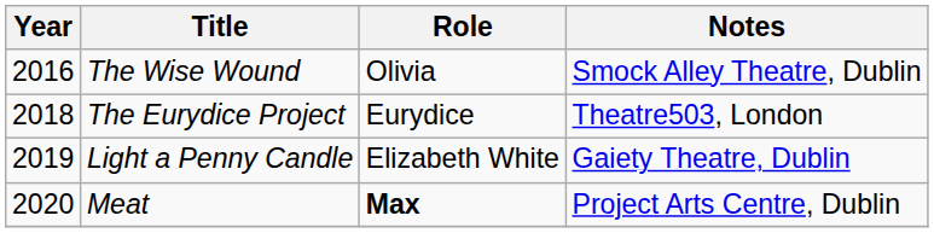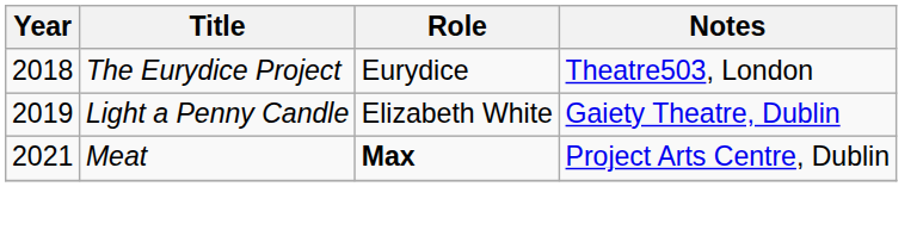 <table class="wikitable sortable">
 <tr>
 <th>Year</th>
 <th>Title</th>
 <th>Role</th>
 <th class="unsortable">Notes</th>
-</tr>
-<tr>
-<td>2016</td>
-<td><em>The Wise Wound</em></td>
-<td>Olivia</td>
-<td><a href='#'>Smock Alley Theatre</a>, Dublin</td>
 </tr>
 <tr>
 <td>2018</td>
 <td><em>The Eurydice Project</em></td>
 <td>Eurydice</td>
 <td><a href='#'>Theatre503</a>, London</td>
 </tr>
 <tr>
 <td>2019</td>
 <td><em>Light a Penny Candle</em></td>
 <td>Elizabeth White</td>
 <td><a href='#'>Gaiety Theatre, Dublin</a></td>
 </tr>
 <tr>
-<td>2020</td>
+<td>2021</td>
 <td><em>Meat</em></td>
 <td><strong>Max</strong></td>
 <td><a href='#'>Project Arts Centre</a>, Dublin</td>
 </tr>
 <tr>
 </tr>
 </table>
